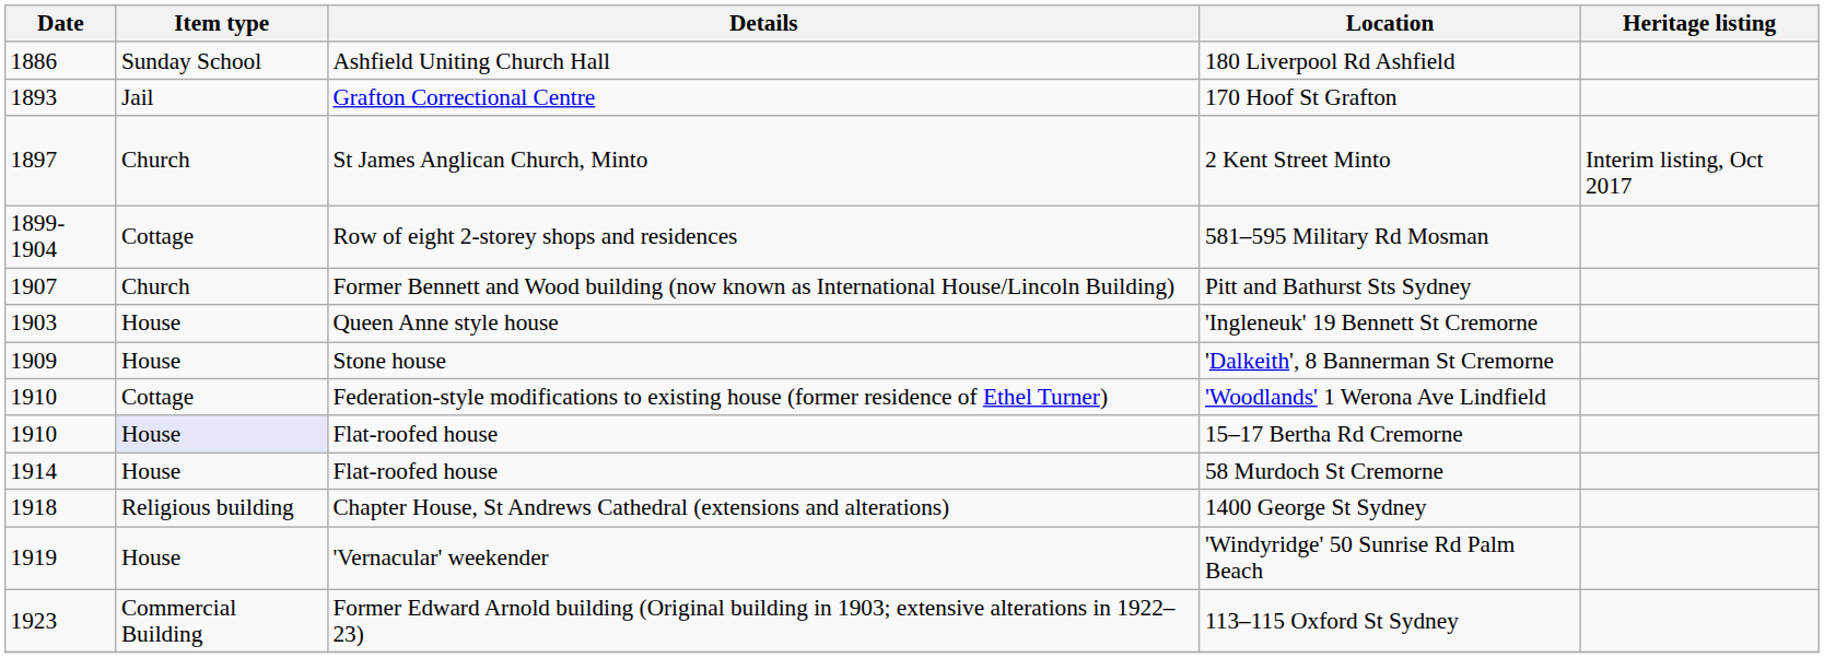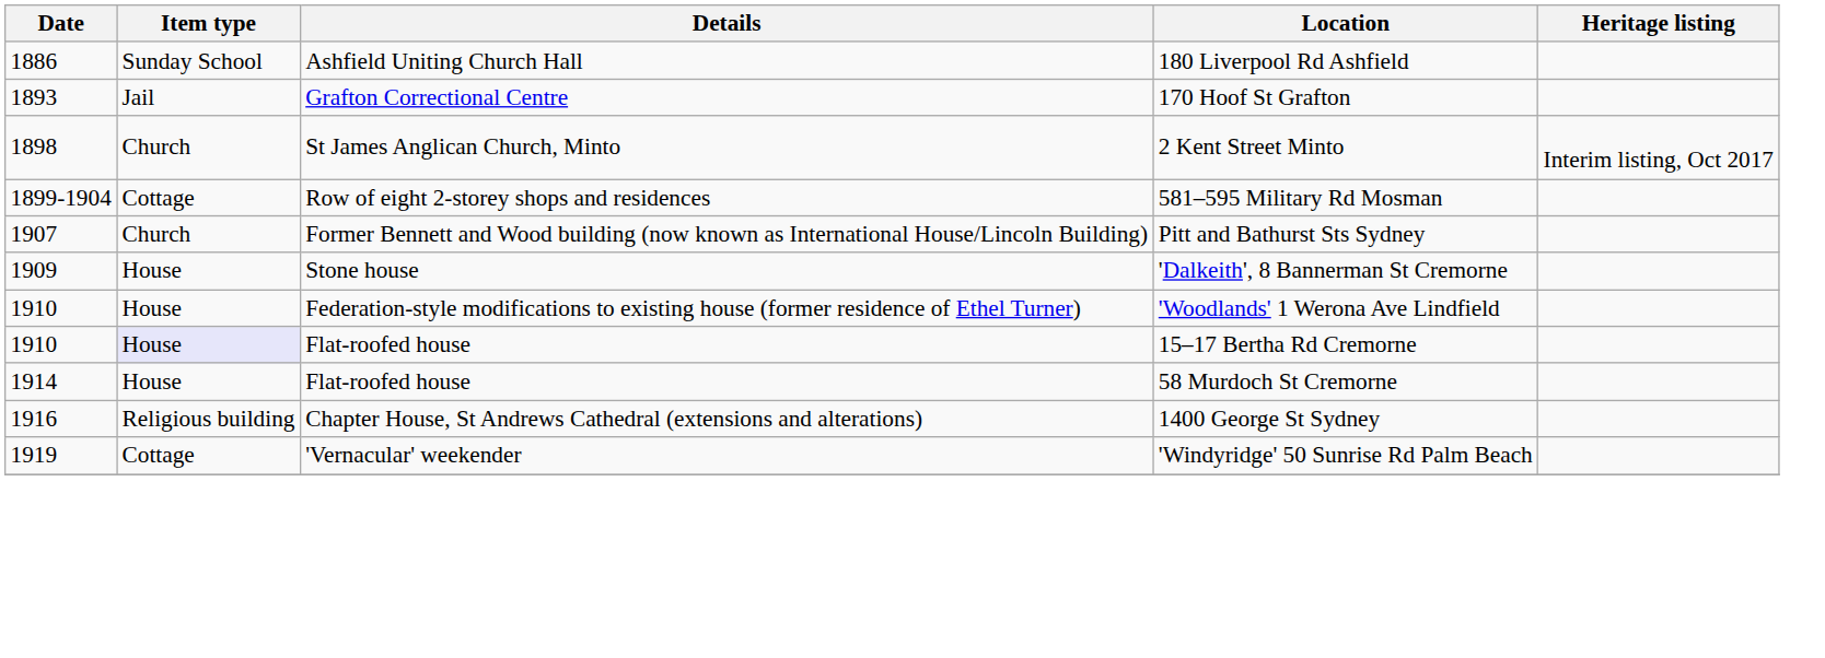 <table class="wikitable">
 <tr>
 <th>Date</th>
 <th>Item type</th>
 <th>Details</th>
 <th>Location</th>
 <th>Heritage listing</th>
 </tr>
 <tr>
 <td>1886</td>
 <td>Sunday School</td>
 <td>Ashfield Uniting Church Hall</td>
 <td>180 Liverpool Rd Ashfield</td>
 <td><br></td>
 </tr>
 <tr>
 <td>1893</td>
 <td>Jail</td>
 <td><a href='#'>Grafton Correctional Centre</a></td>
 <td>170 Hoof St Grafton</td>
 <td></td>
 </tr>
 <tr>
-<td>1897</td>
+<td>1898</td>
 <td>Church</td>
 <td>St James Anglican Church, Minto</td>
 <td>2 Kent Street Minto</td>
 <td><br>Interim listing, Oct 2017</td>
 </tr>
 <tr>
 <td>1899-1904</td>
 <td>Cottage</td>
 <td>Row of eight 2-storey shops and residences</td>
 <td>581–595 Military Rd Mosman</td>
 <td></td>
 </tr>
 <tr>
 <td>1907</td>
 <td>Church</td>
 <td>Former Bennett and Wood building (now known as International House/Lincoln Building)</td>
 <td>Pitt and Bathurst Sts Sydney</td>
 <td></td>
 </tr>
 <tr>
-<td>1903</td>
-<td>House</td>
-<td>Queen Anne style house</td>
-<td>'Ingleneuk' 19 Bennett St Cremorne</td>
-<td></td>
-</tr>
-<tr>
 <td>1909</td>
 <td>House</td>
 <td>Stone house</td>
 <td>'<a href='#'>Dalkeith</a>', 8 Bannerman St Cremorne</td>
 <td><br></td>
 </tr>
 <tr>
 <td>1910</td>
-<td>Cottage</td>
+<td>House</td>
 <td>Federation-style modifications to existing house (former residence of <a href='#'>Ethel Turner</a>)</td>
 <td><a href='#'>'Woodlands'</a> 1 Werona Ave Lindfield</td>
 <td></td>
 </tr>
 <tr>
 <td>1910</td>
 <td style="background: lavender;">House</td>
 <td>Flat-roofed house</td>
 <td>15–17 Bertha Rd Cremorne</td>
 <td></td>
 </tr>
 <tr>
 <td>1914</td>
 <td>House</td>
 <td>Flat-roofed house</td>
 <td>58 Murdoch St Cremorne</td>
 <td></td>
 </tr>
 <tr>
-<td>1918</td>
+<td>1916</td>
 <td>Religious building</td>
 <td>Chapter House, St Andrews Cathedral (extensions and alterations)</td>
 <td>1400 George St Sydney</td>
 <td></td>
 </tr>
 <tr>
 <td>1919</td>
-<td>House</td>
+<td>Cottage</td>
 <td>'Vernacular' weekender</td>
 <td>'Windyridge' 50 Sunrise Rd Palm Beach</td>
 <td></td>
 </tr>
 <tr>
-<td>1923</td>
-<td>Commercial Building</td>
-<td>Former Edward Arnold building (Original building in 1903; extensive alterations in 1922–23)</td>
-<td>113–115 Oxford St Sydney</td>
-<td></td>
-</tr>
-<tr>
 </tr>
 </table>
